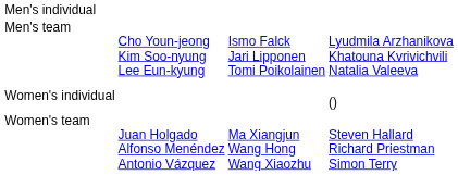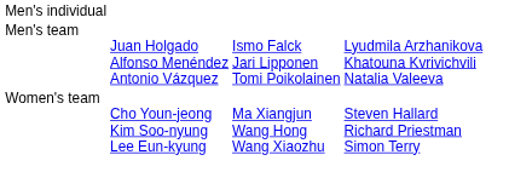 <table>
 <tr>
 <td>Men's individual<br></td>
 <td></td>
 <td></td>
 <td></td>
 </tr>
 <tr valign="top">
 <td>Men's team<br></td>
-<td><br><a href='#'>Cho Youn-jeong</a><br><a href='#'>Kim Soo-nyung</a><br><a href='#'>Lee Eun-kyung</a></td>
+<td><br><a href='#'>Juan Holgado</a><br><a href='#'>Alfonso Menéndez</a><br><a href='#'>Antonio Vázquez</a></td>
 <td><br><a href='#'>Ismo Falck</a><br><a href='#'>Jari Lipponen</a><br><a href='#'>Tomi Poikolainen</a></td>
 <td><br><a href='#'>Lyudmila Arzhanikova</a><br><a href='#'>Khatouna Kvrivichvili</a><br><a href='#'>Natalia Valeeva</a></td>
 </tr>
-<tr>
-<td>Women's individual<br></td>
-<td></td>
-<td></td>
-<td><br>()</td>
-</tr>
 <tr valign="top">
 <td>Women's team<br></td>
-<td><br><a href='#'>Juan Holgado</a><br><a href='#'>Alfonso Menéndez</a><br><a href='#'>Antonio Vázquez</a></td>
+<td><br><a href='#'>Cho Youn-jeong</a><br><a href='#'>Kim Soo-nyung</a><br><a href='#'>Lee Eun-kyung</a></td>
 <td><br><a href='#'>Ma Xiangjun</a><br><a href='#'>Wang Hong</a><br><a href='#'>Wang Xiaozhu</a></td>
 <td><br><a href='#'>Steven Hallard</a><br><a href='#'>Richard Priestman</a><br><a href='#'>Simon Terry</a></td>
 </tr>
 </table>
